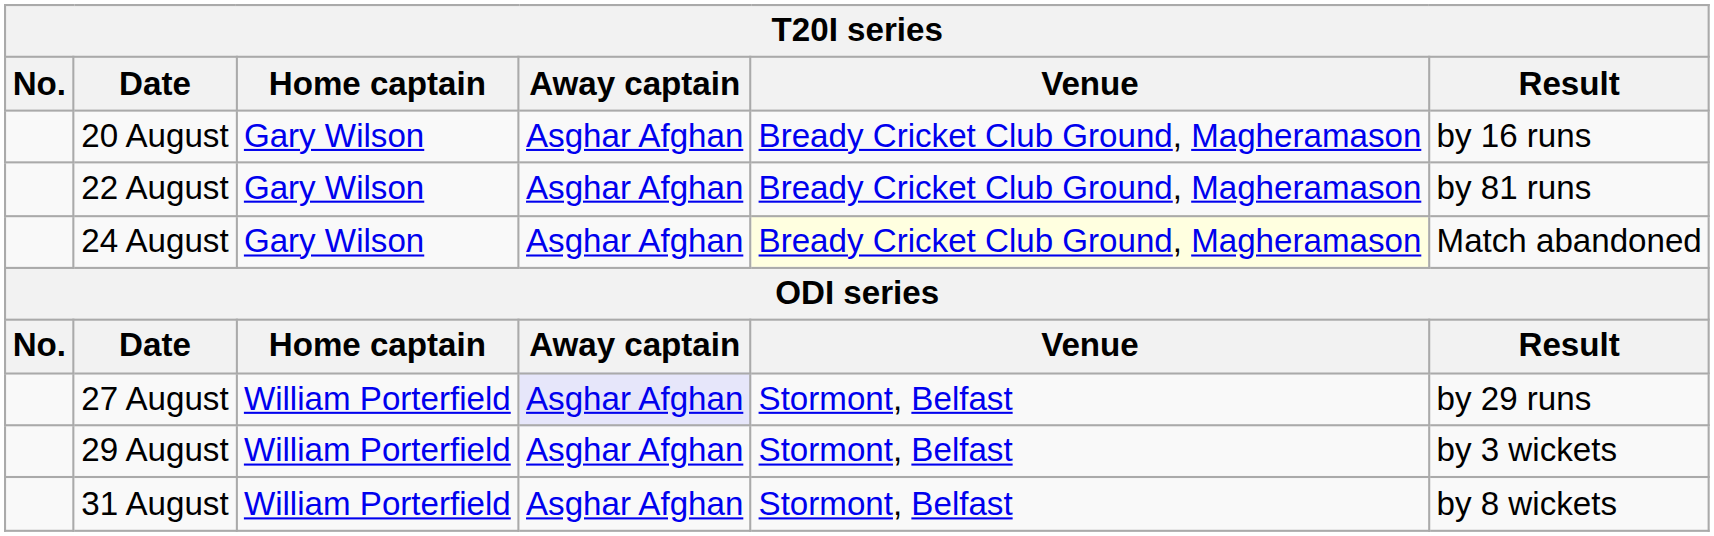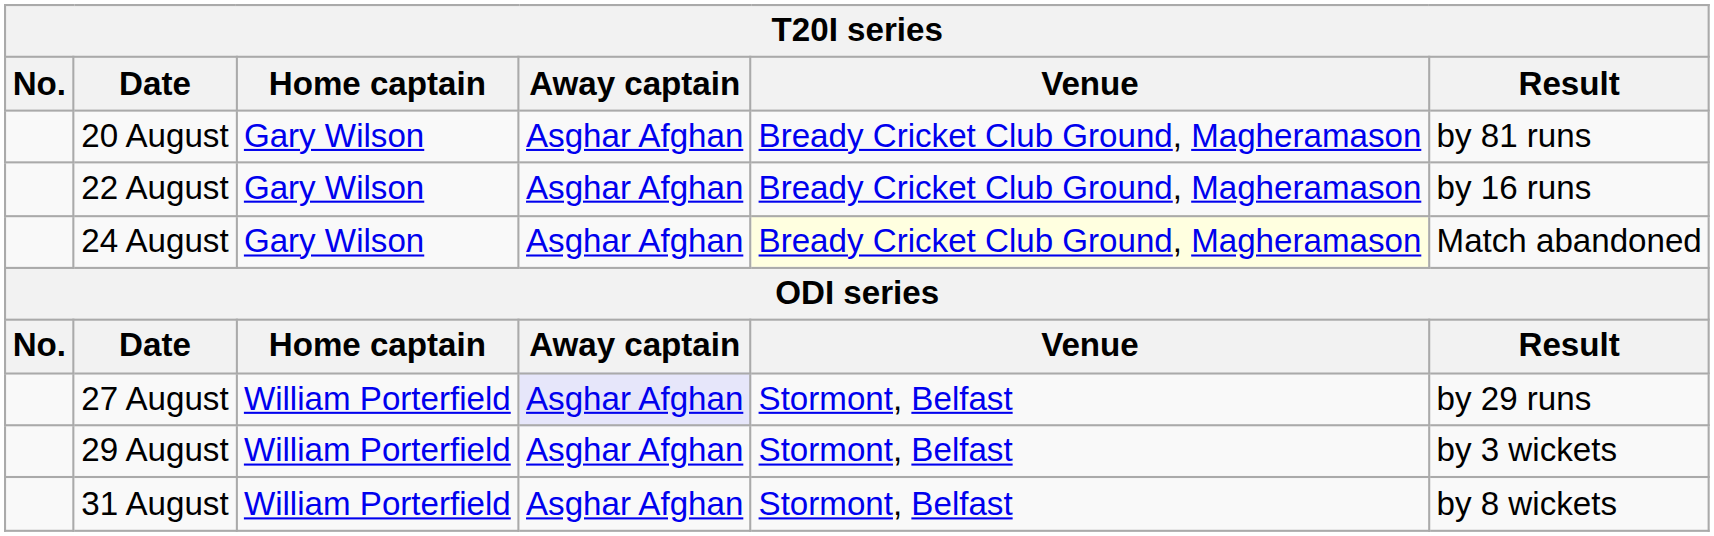 <table class="wikitable">
 <tr>
 <th colspan="9">T20I series</th>
 </tr>
 <tr>
 <th>No.</th>
 <th>Date</th>
 <th>Home captain</th>
 <th>Away captain</th>
 <th>Venue</th>
 <th>Result</th>
 </tr>
 <tr>
 <td></td>
 <td>20 August</td>
 <td><a href='#'>Gary Wilson</a></td>
 <td><a href='#'>Asghar Afghan</a></td>
 <td><a href='#'>Bready Cricket Club Ground</a>, <a href='#'>Magheramason</a></td>
-<td> by 16 runs</td>
+<td> by 81 runs</td>
 </tr>
 <tr>
 <td></td>
 <td>22 August</td>
 <td><a href='#'>Gary Wilson</a></td>
 <td><a href='#'>Asghar Afghan</a></td>
 <td><a href='#'>Bready Cricket Club Ground</a>, <a href='#'>Magheramason</a></td>
-<td> by 81 runs</td>
+<td> by 16 runs</td>
 </tr>
 <tr>
 <td></td>
 <td>24 August</td>
 <td><a href='#'>Gary Wilson</a></td>
 <td><a href='#'>Asghar Afghan</a></td>
 <td style="background: lightyellow;"><a href='#'>Bready Cricket Club Ground</a>, <a href='#'>Magheramason</a></td>
 <td>Match abandoned</td>
 </tr>
 <tr>
 <th colspan="9">ODI series</th>
 </tr>
 <tr>
 <th>No.</th>
 <th>Date</th>
 <th>Home captain</th>
 <th>Away captain</th>
 <th>Venue</th>
 <th>Result</th>
 </tr>
 <tr>
 <td></td>
 <td>27 August</td>
 <td><a href='#'>William Porterfield</a></td>
 <td style="background: lavender;"><a href='#'>Asghar Afghan</a></td>
 <td><a href='#'>Stormont</a>, <a href='#'>Belfast</a></td>
 <td> by 29 runs</td>
 </tr>
 <tr>
 <td></td>
 <td>29 August</td>
 <td><a href='#'>William Porterfield</a></td>
 <td><a href='#'>Asghar Afghan</a></td>
 <td><a href='#'>Stormont</a>, <a href='#'>Belfast</a></td>
 <td> by 3 wickets</td>
 </tr>
 <tr>
 <td></td>
 <td>31 August</td>
 <td><a href='#'>William Porterfield</a></td>
 <td><a href='#'>Asghar Afghan</a></td>
 <td><a href='#'>Stormont</a>, <a href='#'>Belfast</a></td>
 <td> by 8 wickets</td>
 </tr>
 </table>
